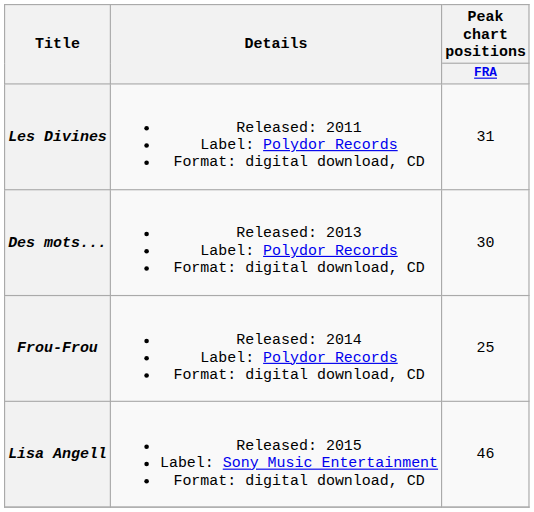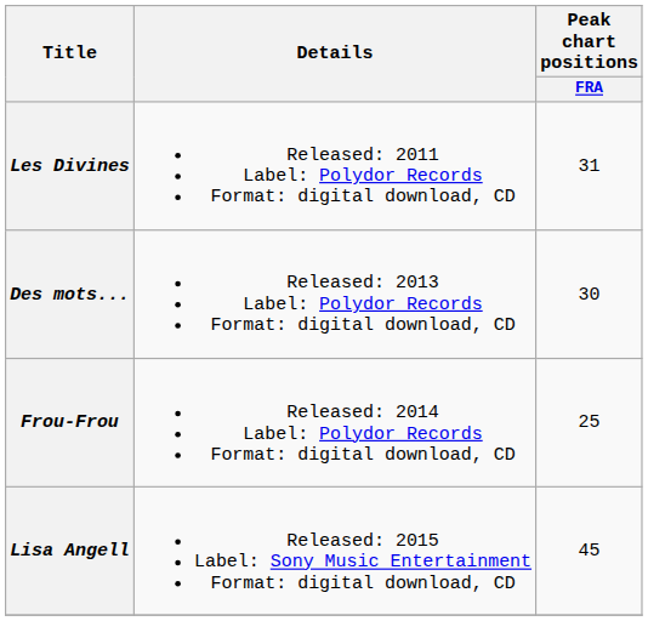 <table class="wikitable plainrowheaders" style="text-align:center;">
 <tr>
 <th scope="col" rowspan="2">Title</th>
 <th scope="col" rowspan="2">Details</th>
 <th scope="col" colspan="1">Peak chart positions</th>
 </tr>
 <tr>
 <th scope="col" style="width:3em;font-size:85%;"><a href='#'>FRA</a><br></th>
 </tr>
 <tr>
 <th scope="row"><em>Les Divines</em></th>
 <td><br><ul><li>Released: 2011</li><li>Label: <a href='#'>Polydor Records</a></li><li>Format: digital download, CD</li></ul></td>
 <td>31</td>
 </tr>
 <tr>
 <th scope="row"><em>Des mots...</em></th>
 <td><br><ul><li>Released: 2013</li><li>Label: <a href='#'>Polydor Records</a></li><li>Format: digital download, CD</li></ul></td>
 <td>30</td>
 </tr>
 <tr>
 <th scope="row"><em>Frou-Frou</em></th>
 <td><br><ul><li>Released: 2014</li><li>Label: <a href='#'>Polydor Records</a></li><li>Format: digital download, CD</li></ul></td>
 <td>25</td>
 </tr>
 <tr>
 <th scope="row"><em>Lisa Angell</em></th>
 <td><br><ul><li>Released: 2015</li><li>Label: <a href='#'>Sony Music Entertainment</a></li><li>Format: digital download, CD</li></ul></td>
-<td>46</td>
+<td>45</td>
 </tr>
 <tr>
 </tr>
 </table>
